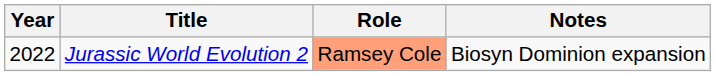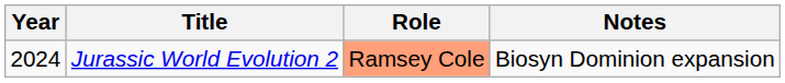 <table class = "wikitable">
 <tr>
 <th>Year</th>
 <th>Title</th>
 <th>Role</th>
 <th>Notes</th>
 </tr>
 <tr>
-<td>2022</td>
+<td>2024</td>
 <td><em><a href='#'>Jurassic World Evolution 2</a></em></td>
 <td style="background: lightsalmon;">Ramsey Cole</td>
 <td>Biosyn Dominion expansion</td>
 </tr>
 </table>
